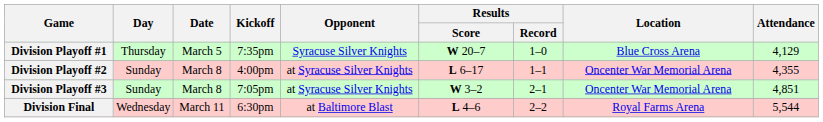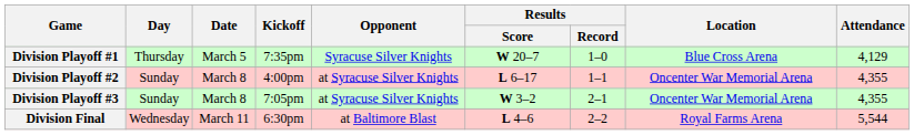 <table class="wikitable">
 <tr>
 <th rowspan="2" width="140">Game</th>
 <th rowspan="2" width="70">Day</th>
 <th rowspan="2" width="70">Date</th>
 <th rowspan="2" width="60">Kickoff</th>
 <th rowspan="2" width="180">Opponent</th>
 <th colspan="2" width="180">Results</th>
 <th rowspan="2" width="250">Location</th>
 <th rowspan="2" width="80">Attendance</th>
 </tr>
 <tr>
 <th width="120">Score</th>
 <th width="60">Record</th>
 </tr>
 <tr style="text-align:center; background:#ccffcc;">
 <th>Division Playoff #1</th>
 <td>Thursday</td>
 <td>March 5</td>
 <td>7:35pm</td>
 <td><a href='#'>Syracuse Silver Knights</a></td>
 <td><strong>W</strong> 20–7</td>
 <td>1–0</td>
 <td><a href='#'>Blue Cross Arena</a></td>
 <td>4,129</td>
 </tr>
 <tr style="text-align:center; background:#ffcccc;">
 <th>Division Playoff #2</th>
 <td>Sunday</td>
 <td>March 8</td>
 <td>4:00pm</td>
 <td>at <a href='#'>Syracuse Silver Knights</a></td>
 <td><strong>L</strong> 6–17</td>
 <td>1–1</td>
 <td><a href='#'>Oncenter War Memorial Arena</a></td>
 <td>4,355</td>
 </tr>
 <tr style="text-align:center; background:#ccffcc;">
 <th>Division Playoff #3</th>
 <td>Sunday</td>
 <td>March 8</td>
 <td>7:05pm</td>
 <td>at <a href='#'>Syracuse Silver Knights</a></td>
 <td><strong>W</strong> 3–2</td>
 <td>2–1</td>
 <td><a href='#'>Oncenter War Memorial Arena</a></td>
-<td>4,851</td>
+<td>4,355</td>
 </tr>
 <tr style="text-align:center; background:#ffcccc;">
 <th>Division Final</th>
 <td>Wednesday</td>
 <td>March 11</td>
 <td>6:30pm</td>
 <td>at <a href='#'>Baltimore Blast</a></td>
 <td><strong>L</strong> 4–6</td>
 <td>2–2</td>
 <td><a href='#'>Royal Farms Arena</a></td>
 <td>5,544</td>
 </tr>
 </table>
